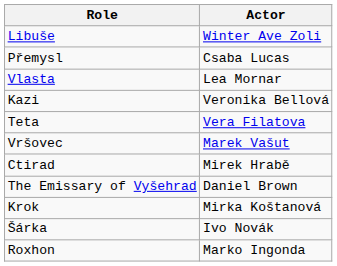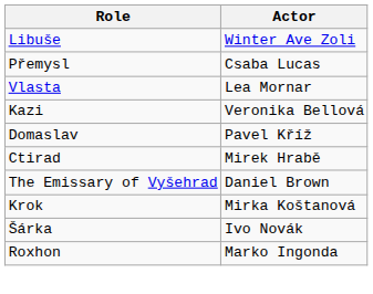 <table class="wikitable">
 <tr>
 <th>Role</th>
 <th>Actor</th>
 </tr>
 <tr>
 <td><a href='#'>Libuše</a></td>
 <td><a href='#'>Winter Ave Zoli</a></td>
 </tr>
 <tr>
 <td>Přemysl</td>
 <td>Csaba Lucas</td>
 </tr>
 <tr>
 <td><a href='#'>Vlasta</a></td>
 <td>Lea Mornar</td>
 </tr>
 <tr>
 <td>Kazi</td>
 <td>Veronika Bellová</td>
 </tr>
 <tr>
-<td>Teta</td>
-<td><a href='#'>Vera Filatova</a></td>
-</tr>
-<tr>
-<td>Vršovec</td>
-<td><a href='#'>Marek Vašut</a></td>
+<td>Domaslav</td>
+<td>Pavel Kříž</td>
 </tr>
 <tr>
 <td>Ctirad</td>
 <td>Mirek Hrabě</td>
 </tr>
 <tr>
 <td>The Emissary of <a href='#'>Vyšehrad</a></td>
 <td>Daniel Brown</td>
 </tr>
 <tr>
 <td>Krok</td>
 <td>Mirka Koštanová</td>
 </tr>
 <tr>
 <td>Šárka</td>
 <td>Ivo Novák</td>
 </tr>
 <tr>
 <td>Roxhon</td>
 <td>Marko Ingonda</td>
 </tr>
 </table>
